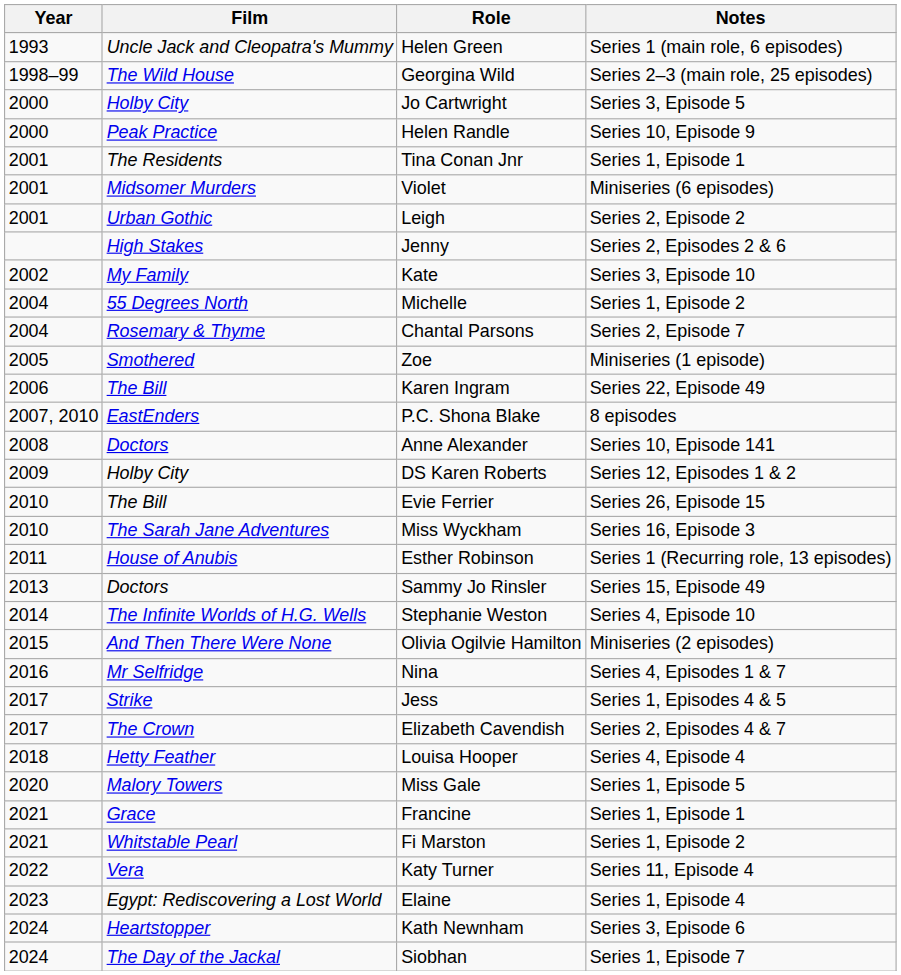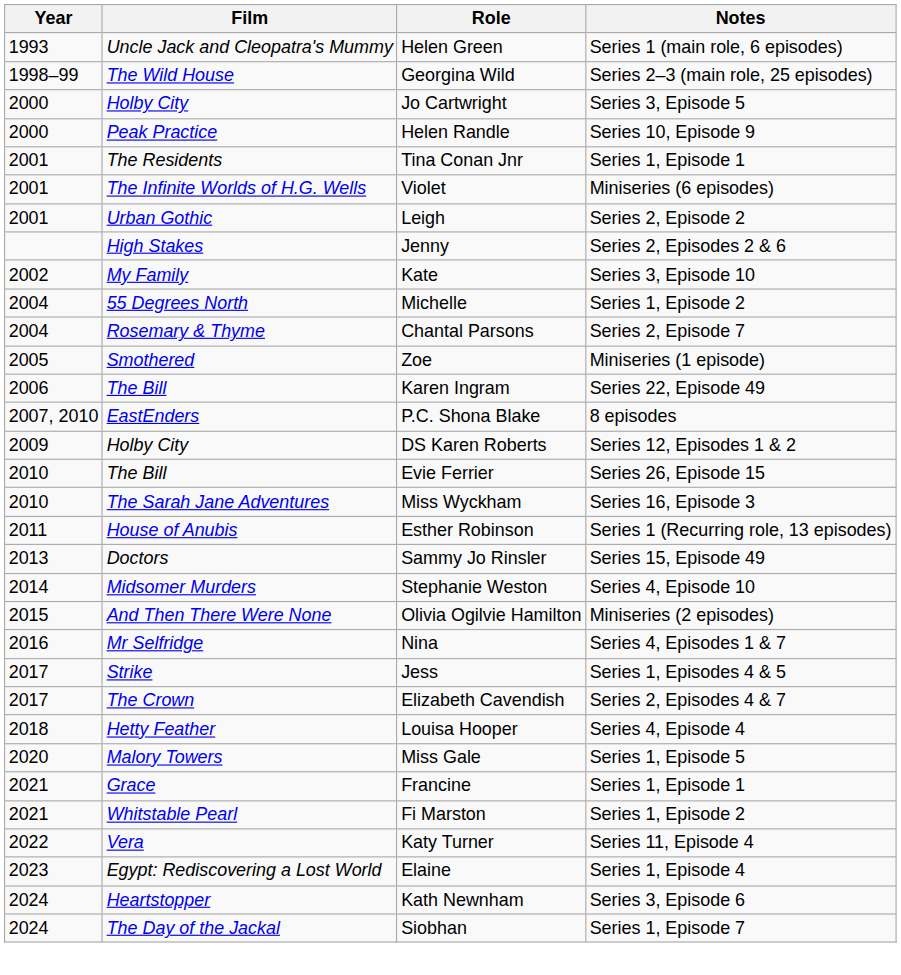 <table class="wikitable">
 <tr>
 <th>Year</th>
 <th>Film</th>
 <th>Role</th>
 <th>Notes</th>
 </tr>
 <tr>
 <td>1993</td>
 <td><em>Uncle Jack and Cleopatra's Mummy</em></td>
 <td>Helen Green</td>
 <td>Series 1 (main role, 6 episodes)</td>
 </tr>
 <tr>
 <td>1998–99</td>
 <td><em><a href='#'>The Wild House</a></em></td>
 <td>Georgina Wild</td>
 <td>Series 2–3 (main role, 25 episodes)</td>
 </tr>
 <tr>
 <td>2000</td>
 <td><em><a href='#'>Holby City</a></em></td>
 <td>Jo Cartwright</td>
 <td>Series 3, Episode 5</td>
 </tr>
 <tr>
 <td>2000</td>
 <td><em><a href='#'>Peak Practice</a></em></td>
 <td>Helen Randle</td>
 <td>Series 10, Episode 9</td>
 </tr>
 <tr>
 <td>2001</td>
 <td><em>The Residents</em></td>
 <td>Tina Conan Jnr</td>
 <td>Series 1, Episode 1</td>
 </tr>
 <tr>
 <td>2001</td>
-<td><em><a href='#'>Midsomer Murders</a></em></td>
+<td><em><a href='#'>The Infinite Worlds of H.G. Wells</a></em></td>
 <td>Violet</td>
 <td>Miniseries (6 episodes)</td>
 </tr>
 <tr>
 <td>2001</td>
 <td><em><a href='#'>Urban Gothic</a></em></td>
 <td>Leigh</td>
 <td>Series 2, Episode 2</td>
 </tr>
 <tr>
 <td></td>
 <td><em><a href='#'>High Stakes</a></em></td>
 <td>Jenny</td>
 <td>Series 2, Episodes 2 & 6</td>
 </tr>
 <tr>
 <td>2002</td>
 <td><em><a href='#'>My Family</a></em></td>
 <td>Kate</td>
 <td>Series 3, Episode 10</td>
 </tr>
 <tr>
 <td>2004</td>
 <td><em><a href='#'>55 Degrees North</a></em></td>
 <td>Michelle</td>
 <td>Series 1, Episode 2</td>
 </tr>
 <tr>
 <td>2004</td>
 <td><em><a href='#'>Rosemary & Thyme</a></em></td>
 <td>Chantal Parsons</td>
 <td>Series 2, Episode 7</td>
 </tr>
 <tr>
 <td>2005</td>
 <td><em><a href='#'>Smothered</a></em></td>
 <td>Zoe</td>
 <td>Miniseries (1 episode)</td>
 </tr>
 <tr>
 <td>2006</td>
 <td><em><a href='#'>The Bill</a></em></td>
 <td>Karen Ingram</td>
 <td>Series 22, Episode 49</td>
 </tr>
 <tr>
 <td>2007, 2010</td>
 <td><em><a href='#'>EastEnders</a></em></td>
 <td>P.C. Shona Blake</td>
 <td>8 episodes</td>
 </tr>
 <tr>
-<td>2008</td>
-<td><em><a href='#'>Doctors</a></em></td>
-<td>Anne Alexander</td>
-<td>Series 10, Episode 141</td>
-</tr>
-<tr>
 <td>2009</td>
 <td><em>Holby City</em></td>
 <td>DS Karen Roberts</td>
 <td>Series 12, Episodes 1 & 2</td>
 </tr>
 <tr>
 <td>2010</td>
 <td><em>The Bill</em></td>
 <td>Evie Ferrier</td>
 <td>Series 26, Episode 15</td>
 </tr>
 <tr>
 <td>2010</td>
 <td><em><a href='#'>The Sarah Jane Adventures</a></em></td>
 <td>Miss Wyckham</td>
 <td>Series 16, Episode 3</td>
 </tr>
 <tr>
 <td>2011</td>
 <td><em><a href='#'>House of Anubis</a></em></td>
 <td>Esther Robinson</td>
 <td>Series 1 (Recurring role, 13 episodes)</td>
 </tr>
 <tr>
 <td>2013</td>
 <td><em>Doctors</em></td>
 <td>Sammy Jo Rinsler</td>
 <td>Series 15, Episode 49</td>
 </tr>
 <tr>
 <td>2014</td>
-<td><em><a href='#'>The Infinite Worlds of H.G. Wells</a></em></td>
+<td><em><a href='#'>Midsomer Murders</a></em></td>
 <td>Stephanie Weston</td>
 <td>Series 4, Episode 10</td>
 </tr>
 <tr>
 <td>2015</td>
 <td><em><a href='#'>And Then There Were None</a></em></td>
 <td>Olivia Ogilvie Hamilton</td>
 <td>Miniseries (2 episodes)</td>
 </tr>
 <tr>
 <td>2016</td>
 <td><em><a href='#'>Mr Selfridge</a></em></td>
 <td>Nina</td>
 <td>Series 4, Episodes 1 & 7</td>
 </tr>
 <tr>
 <td>2017</td>
 <td><em><a href='#'>Strike</a></em></td>
 <td>Jess</td>
 <td>Series 1, Episodes 4 & 5</td>
 </tr>
 <tr>
 <td>2017</td>
 <td><em><a href='#'>The Crown</a></em></td>
 <td>Elizabeth Cavendish</td>
 <td>Series 2, Episodes 4 & 7</td>
 </tr>
 <tr>
 <td>2018</td>
 <td><em><a href='#'>Hetty Feather</a></em></td>
 <td>Louisa Hooper</td>
 <td>Series 4, Episode 4</td>
 </tr>
 <tr>
 <td>2020</td>
 <td><em><a href='#'>Malory Towers</a></em></td>
 <td>Miss Gale</td>
 <td>Series 1, Episode 5</td>
 </tr>
 <tr>
 <td>2021</td>
 <td><em><a href='#'>Grace</a></em></td>
 <td>Francine</td>
 <td>Series 1, Episode 1</td>
 </tr>
 <tr>
 <td>2021</td>
 <td><em><a href='#'>Whitstable Pearl</a></em></td>
 <td>Fi Marston</td>
 <td>Series 1, Episode 2</td>
 </tr>
 <tr>
 <td>2022</td>
 <td><em><a href='#'>Vera</a></em></td>
 <td>Katy Turner </td>
 <td>Series 11, Episode 4</td>
 </tr>
 <tr>
 <td>2023</td>
 <td><em>Egypt: Rediscovering a Lost World</em></td>
 <td>Elaine</td>
 <td>Series 1, Episode 4</td>
 </tr>
 <tr>
 <td>2024</td>
 <td><em><a href='#'>Heartstopper</a></em></td>
 <td>Kath Newnham</td>
 <td>Series 3, Episode 6</td>
 </tr>
 <tr>
 <td>2024</td>
 <td><em><a href='#'>The Day of the Jackal</a></em></td>
 <td>Siobhan</td>
 <td>Series 1, Episode 7</td>
 </tr>
 </table>
